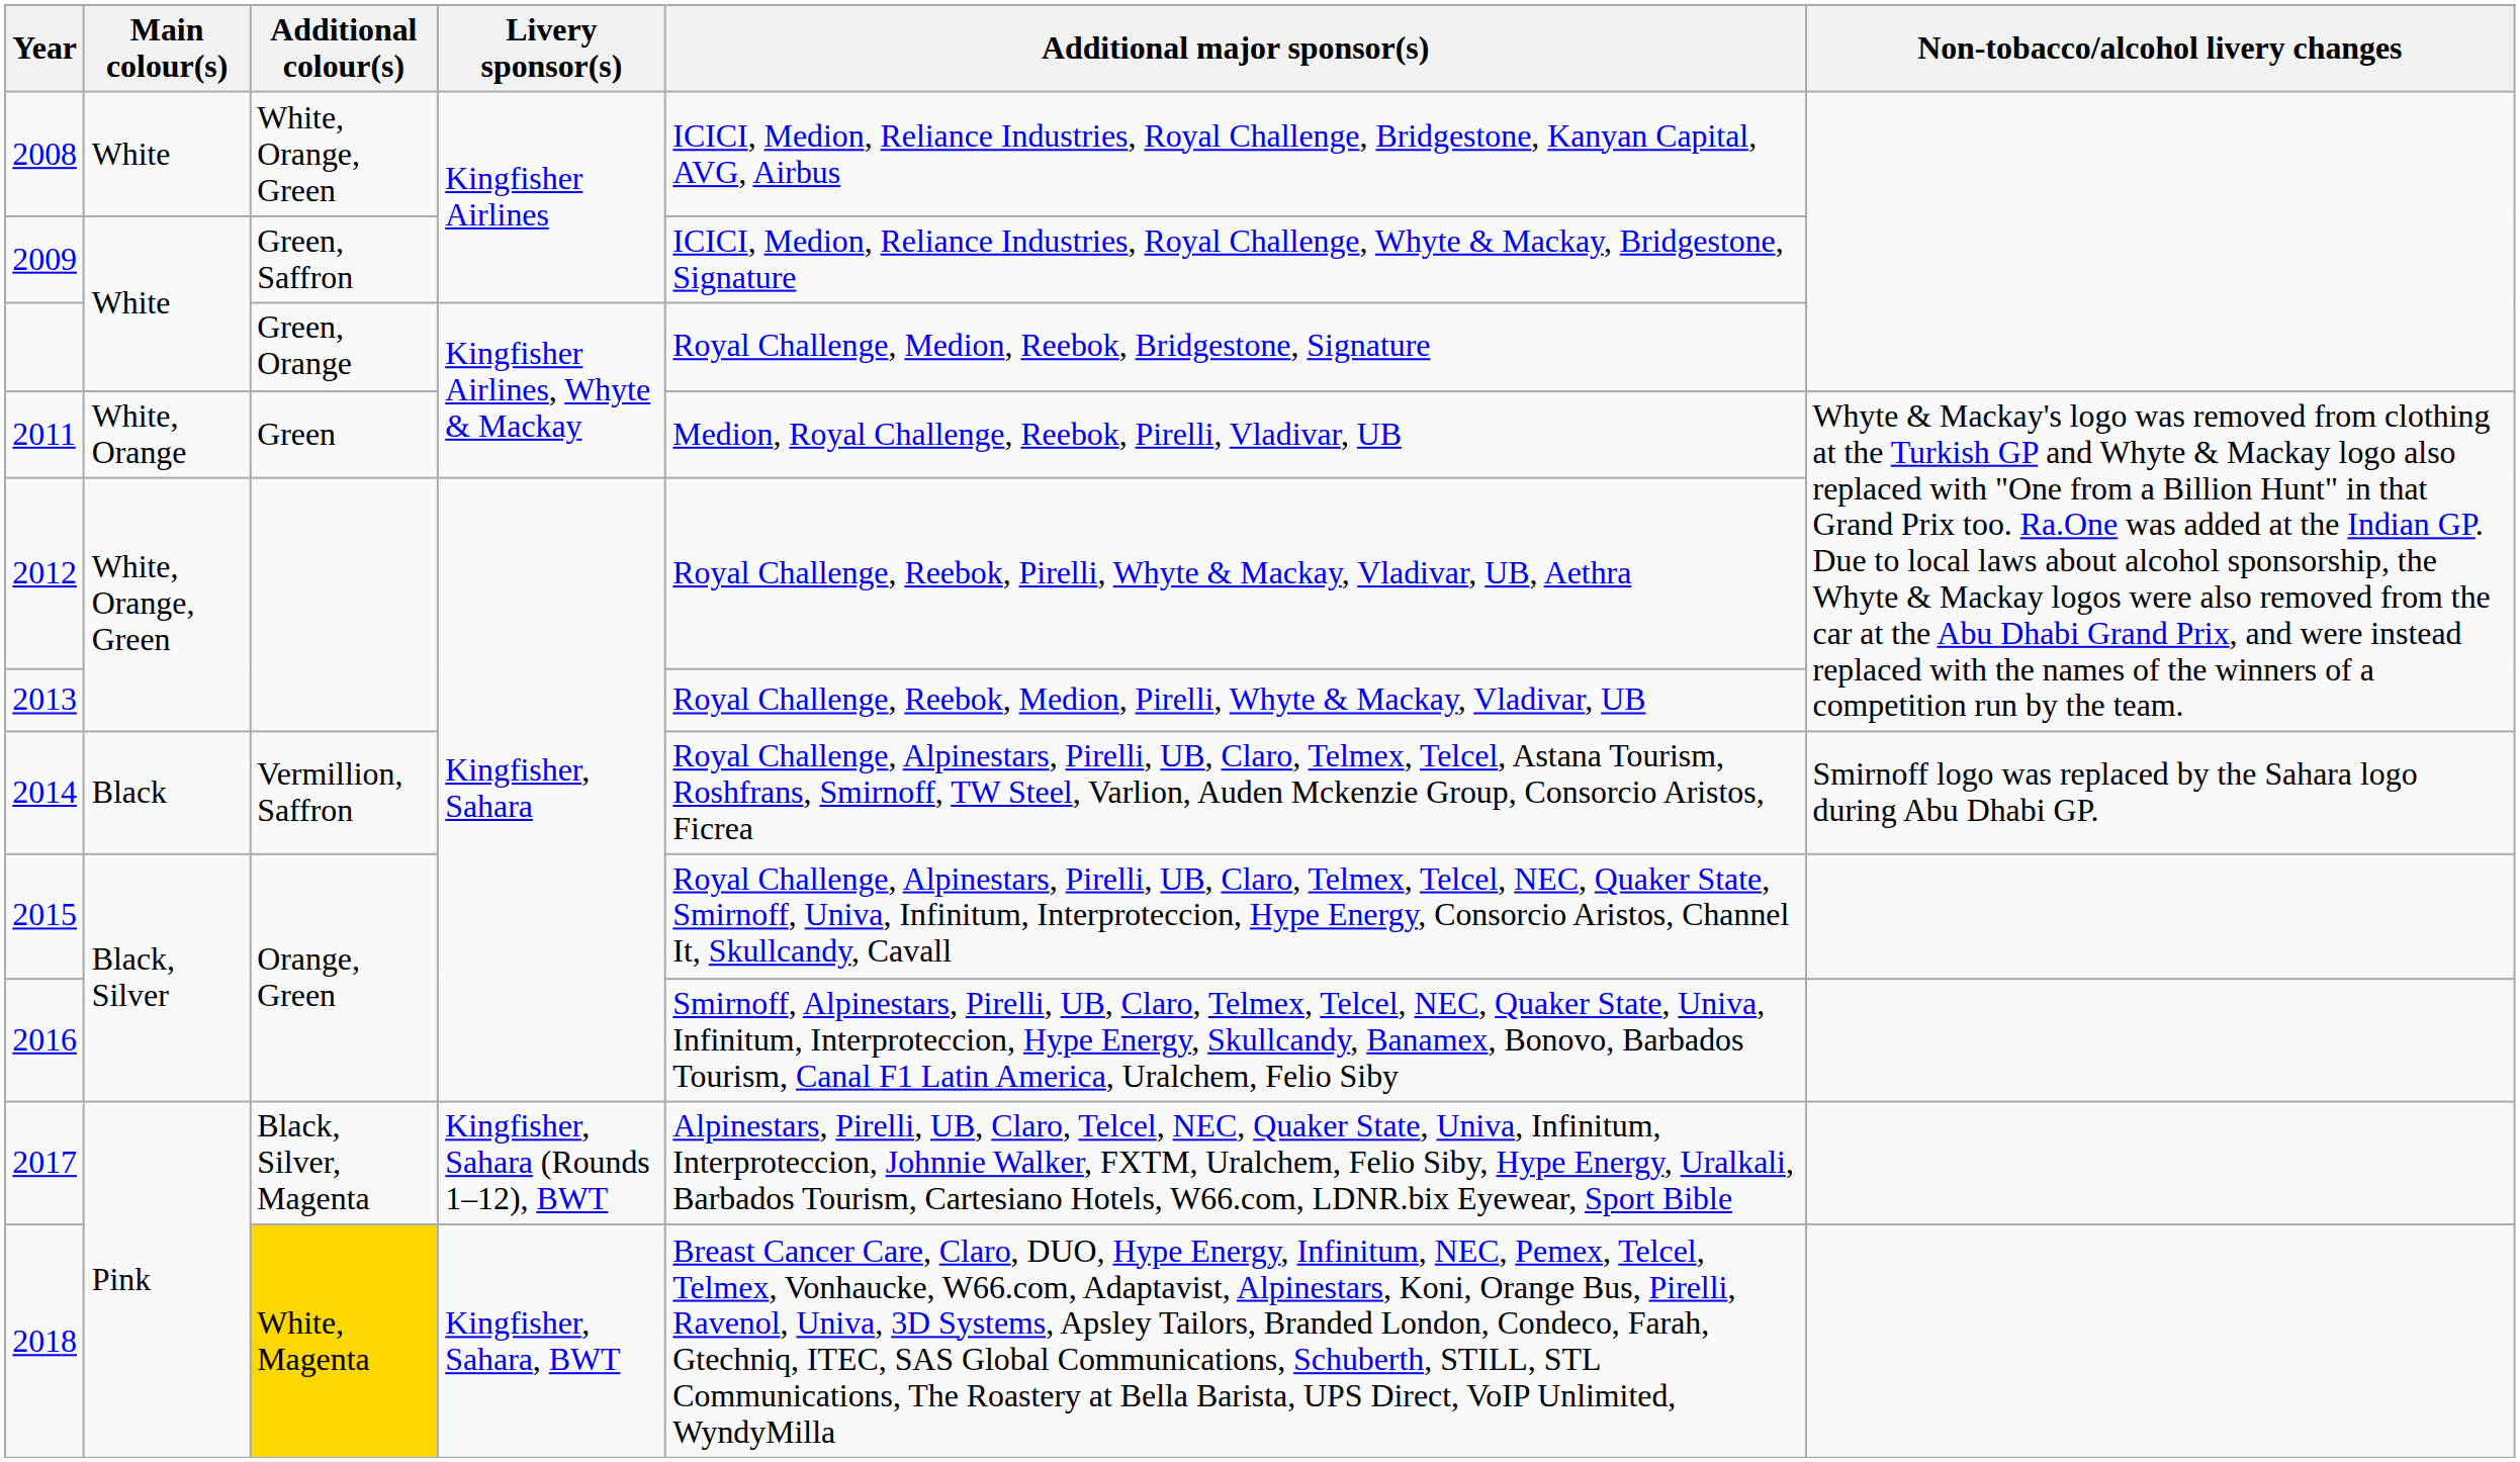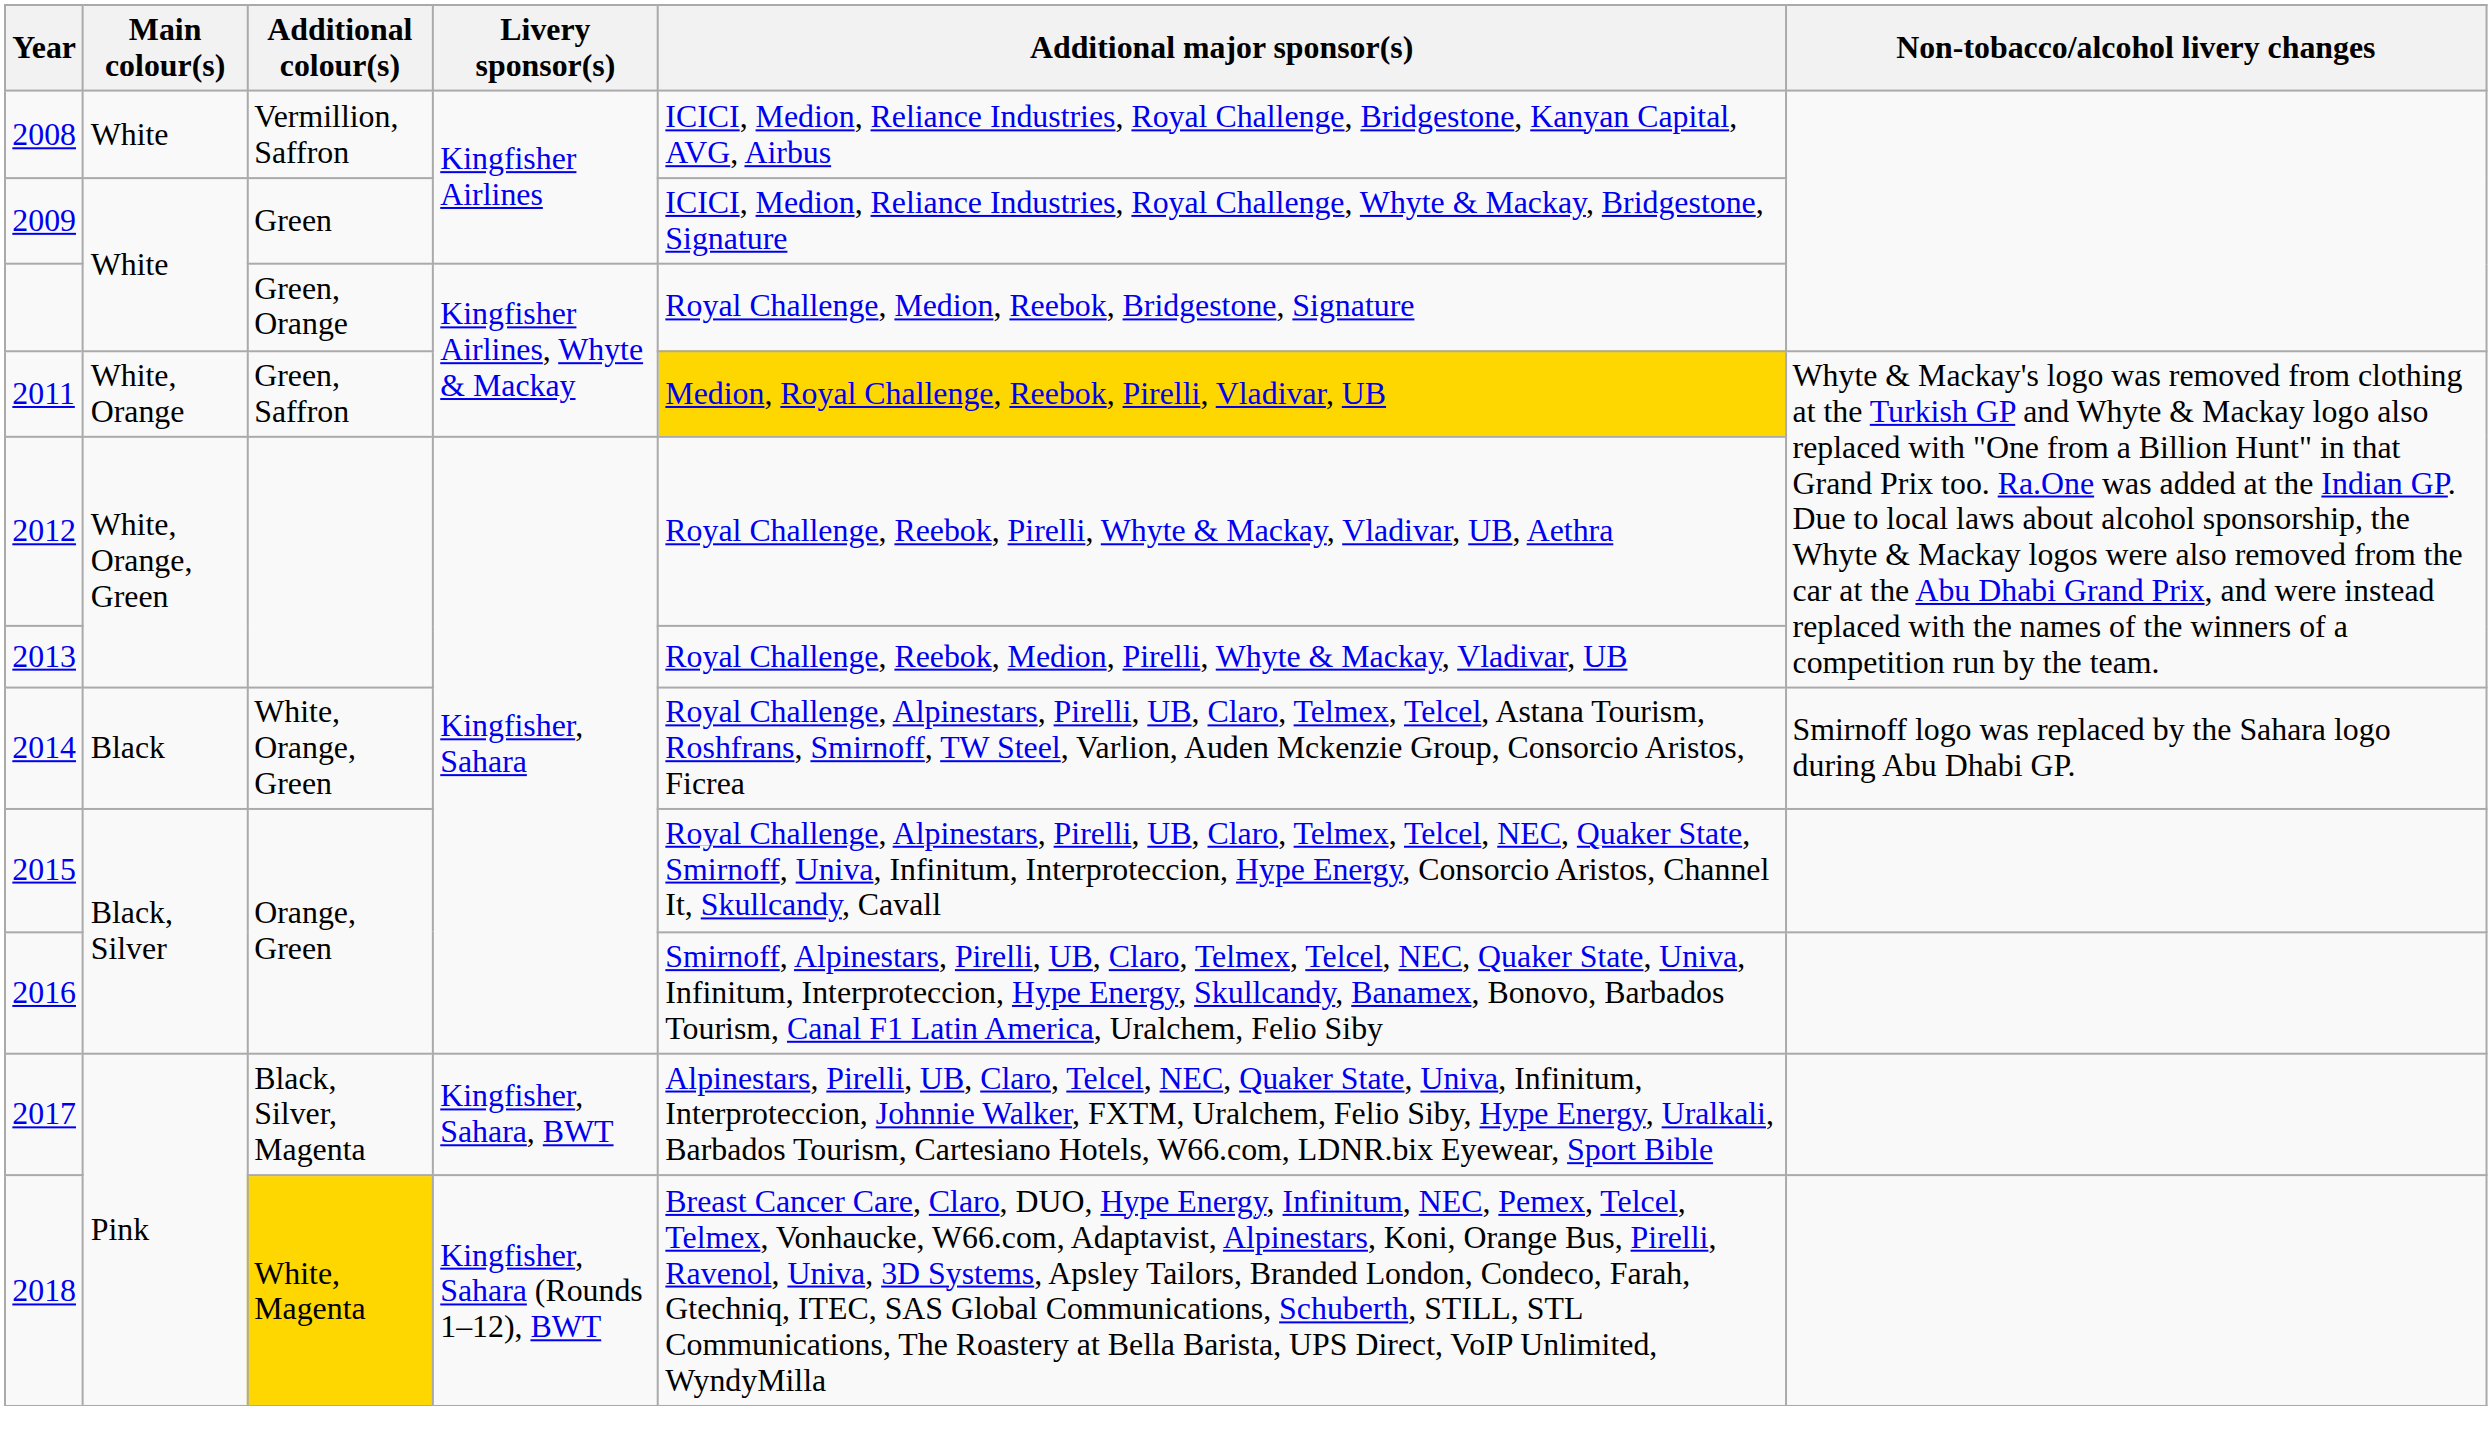 <table class="wikitable">
 <tr>
 <th>Year</th>
 <th>Main colour(s)</th>
 <th>Additional colour(s)</th>
 <th>Livery sponsor(s)</th>
 <th>Additional major sponsor(s)</th>
 <th>Non-tobacco/alcohol livery changes</th>
 </tr>
 <tr>
 <td><a href='#'>2008</a></td>
 <td>White</td>
-<td>White, Orange, Green</td>
+<td>Vermillion, Saffron</td>
 <td rowspan=2><a href='#'>Kingfisher Airlines</a></td>
 <td><a href='#'>ICICI</a>, <a href='#'>Medion</a>, <a href='#'>Reliance Industries</a>, <a href='#'>Royal Challenge</a>, <a href='#'>Bridgestone</a>, <a href='#'>Kanyan Capital</a>, <a href='#'>AVG</a>, <a href='#'>Airbus</a></td>
 </tr>
 <tr>
 <td><a href='#'>2009</a></td>
 <td rowspan=2>White</td>
-<td>Green, Saffron</td>
+<td>Green</td>
 <td><a href='#'>ICICI</a>, <a href='#'>Medion</a>, <a href='#'>Reliance Industries</a>, <a href='#'>Royal Challenge</a>, <a href='#'>Whyte & Mackay</a>, <a href='#'>Bridgestone</a>, <a href='#'>Signature</a></td>
 </tr>
 <tr>
 <td></td>
 <td>Green, Orange</td>
 <td rowspan=2><a href='#'>Kingfisher Airlines</a>, <a href='#'>Whyte & Mackay</a></td>
 <td><a href='#'>Royal Challenge</a>, <a href='#'>Medion</a>, <a href='#'>Reebok</a>, <a href='#'>Bridgestone</a>, <a href='#'>Signature</a></td>
 </tr>
 <tr>
 <td><a href='#'>2011</a></td>
 <td>White, Orange</td>
-<td>Green</td>
-<td><a href='#'>Medion</a>, <a href='#'>Royal Challenge</a>, <a href='#'>Reebok</a>, <a href='#'>Pirelli</a>, <a href='#'>Vladivar</a>, <a href='#'>UB</a></td>
+<td>Green, Saffron</td>
+<td style="background: gold;"><a href='#'>Medion</a>, <a href='#'>Royal Challenge</a>, <a href='#'>Reebok</a>, <a href='#'>Pirelli</a>, <a href='#'>Vladivar</a>, <a href='#'>UB</a></td>
 <td rowspan=3>Whyte & Mackay's logo was removed from clothing at the <a href='#'>Turkish GP</a> and Whyte & Mackay logo also replaced with "One from a Billion Hunt" in that Grand Prix too. <a href='#'>Ra.One</a> was added at the <a href='#'>Indian GP</a>.<br>Due to local laws about alcohol sponsorship, the Whyte & Mackay logos were also removed from the car at the <a href='#'>Abu Dhabi Grand Prix</a>, and were instead replaced with the names of the winners of a competition run by the team.</td>
 </tr>
 <tr>
 <td><a href='#'>2012</a></td>
 <td rowspan=2>White, Orange, Green</td>
 <td rowspan=2></td>
 <td rowspan=5><a href='#'>Kingfisher</a>, <a href='#'>Sahara</a></td>
 <td><a href='#'>Royal Challenge</a>, <a href='#'>Reebok</a>, <a href='#'>Pirelli</a>, <a href='#'>Whyte & Mackay</a>, <a href='#'>Vladivar</a>, <a href='#'>UB</a>, <a href='#'>Aethra</a></td>
 </tr>
 <tr>
 <td><a href='#'>2013</a></td>
 <td><a href='#'>Royal Challenge</a>, <a href='#'>Reebok</a>, <a href='#'>Medion</a>, <a href='#'>Pirelli</a>, <a href='#'>Whyte & Mackay</a>, <a href='#'>Vladivar</a>, <a href='#'>UB</a></td>
 </tr>
 <tr>
 <td><a href='#'>2014</a></td>
 <td>Black</td>
-<td>Vermillion, Saffron</td>
+<td>White, Orange, Green</td>
 <td><a href='#'>Royal Challenge</a>, <a href='#'>Alpinestars</a>, <a href='#'>Pirelli</a>, <a href='#'>UB</a>, <a href='#'>Claro</a>, <a href='#'>Telmex</a>, <a href='#'>Telcel</a>, Astana Tourism, <a href='#'>Roshfrans</a>, <a href='#'>Smirnoff</a>, <a href='#'>TW Steel</a>, Varlion, Auden Mckenzie Group, Consorcio Aristos, Ficrea</td>
 <td>Smirnoff logo was replaced by the Sahara logo during Abu Dhabi GP.</td>
 </tr>
 <tr>
 <td><a href='#'>2015</a></td>
 <td rowspan=2>Black, Silver</td>
 <td rowspan=2>Orange, Green</td>
 <td><a href='#'>Royal Challenge</a>, <a href='#'>Alpinestars</a>, <a href='#'>Pirelli</a>, <a href='#'>UB</a>, <a href='#'>Claro</a>, <a href='#'>Telmex</a>, <a href='#'>Telcel</a>, <a href='#'>NEC</a>, <a href='#'>Quaker State</a>, <a href='#'>Smirnoff</a>, <a href='#'>Univa</a>, Infinitum, Interproteccion, <a href='#'>Hype Energy</a>, Consorcio Aristos, Channel It, <a href='#'>Skullcandy</a>, Cavall</td>
 <td></td>
 </tr>
 <tr>
 <td><a href='#'>2016</a></td>
 <td><a href='#'>Smirnoff</a>, <a href='#'>Alpinestars</a>, <a href='#'>Pirelli</a>, <a href='#'>UB</a>, <a href='#'>Claro</a>, <a href='#'>Telmex</a>, <a href='#'>Telcel</a>, <a href='#'>NEC</a>, <a href='#'>Quaker State</a>, <a href='#'>Univa</a>, Infinitum, Interproteccion, <a href='#'>Hype Energy</a>, <a href='#'>Skullcandy</a>, <a href='#'>Banamex</a>, Bonovo, Barbados Tourism, <a href='#'>Canal F1 Latin America</a>, Uralchem, Felio Siby</td>
 <td></td>
 </tr>
 <tr>
 <td><a href='#'>2017</a></td>
 <td rowspan=2>Pink</td>
 <td>Black, Silver, Magenta</td>
-<td><a href='#'>Kingfisher</a>, <a href='#'>Sahara</a> (Rounds 1–12), <a href='#'>BWT</a></td>
+<td><a href='#'>Kingfisher</a>, <a href='#'>Sahara</a>, <a href='#'>BWT</a></td>
 <td><a href='#'>Alpinestars</a>, <a href='#'>Pirelli</a>, <a href='#'>UB</a>, <a href='#'>Claro</a>, <a href='#'>Telcel</a>, <a href='#'>NEC</a>, <a href='#'>Quaker State</a>, <a href='#'>Univa</a>, Infinitum, Interproteccion, <a href='#'>Johnnie Walker</a>, FXTM, Uralchem, Felio Siby, <a href='#'>Hype Energy</a>, <a href='#'>Uralkali</a>, Barbados Tourism, Cartesiano Hotels, W66.com, LDNR.bix Eyewear, <a href='#'>Sport Bible</a></td>
 <td></td>
 </tr>
 <tr>
 <td><a href='#'>2018</a></td>
 <td style="background: gold;">White, Magenta</td>
-<td><a href='#'>Kingfisher</a>, <a href='#'>Sahara</a>, <a href='#'>BWT</a></td>
+<td><a href='#'>Kingfisher</a>, <a href='#'>Sahara</a> (Rounds 1–12), <a href='#'>BWT</a></td>
 <td><a href='#'>Breast Cancer Care</a>, <a href='#'>Claro</a>, DUO, <a href='#'>Hype Energy</a>, <a href='#'>Infinitum</a>, <a href='#'>NEC</a>, <a href='#'>Pemex</a>, <a href='#'>Telcel</a>, <a href='#'>Telmex</a>, Vonhaucke, W66.com, Adaptavist, <a href='#'>Alpinestars</a>, Koni, Orange Bus, <a href='#'>Pirelli</a>, <a href='#'>Ravenol</a>, <a href='#'>Univa</a>, <a href='#'>3D Systems</a>, Apsley Tailors, Branded London, Condeco, Farah, Gtechniq, ITEC, SAS Global Communications, <a href='#'>Schuberth</a>, STILL, STL Communications, The Roastery at Bella Barista, UPS Direct, VoIP Unlimited, WyndyMilla</td>
 <td></td>
 </tr>
 </table>
